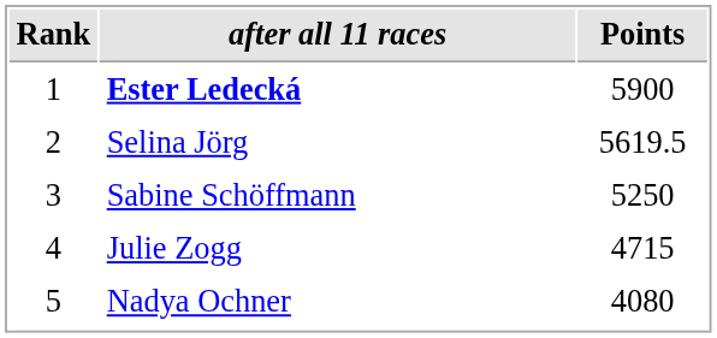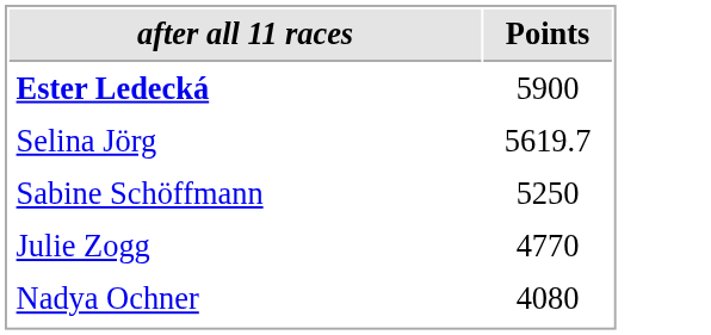 <table cellspacing="1" cellpadding="3" style="border:1px solid #aaa; font-size:86%;">
 <tr style="background:#e4e4e4;">
-<th style="border-bottom:1px solid #aaa; width:10px;">Rank</th>
 <th style="border-bottom:1px solid #aaa; width:200px;"><em>after all 11 races</em></th>
 <th style="border-bottom:1px solid #aaa; width:50px;">Points</th>
 </tr>
 <tr>
-<td align=center>1</td>
 <td><strong> <a href='#'>Ester Ledecká</a></strong></td>
 <td align=center>5900</td>
 </tr>
 <tr>
-<td align=center>2</td>
 <td> <a href='#'>Selina Jörg</a></td>
-<td align=center>5619.5</td>
+<td align=center>5619.7</td>
 </tr>
 <tr>
-<td align=center>3</td>
 <td> <a href='#'>Sabine Schöffmann</a></td>
 <td align=center>5250</td>
 </tr>
 <tr>
-<td align=center>4</td>
 <td> <a href='#'>Julie Zogg</a></td>
-<td align=center>4715</td>
+<td align=center>4770</td>
 </tr>
 <tr>
-<td align=center>5</td>
 <td> <a href='#'>Nadya Ochner</a></td>
 <td align=center>4080</td>
 </tr>
 </table>
